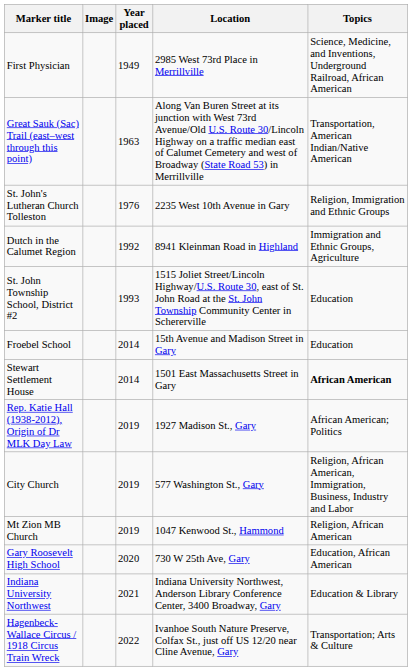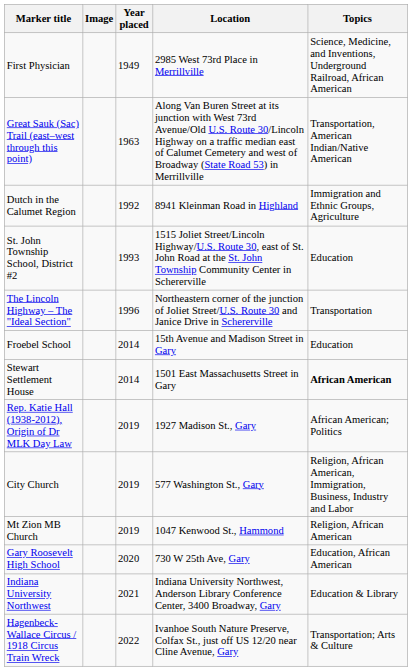 <table class="wikitable sortable" style="width:98%">
 <tr>
 <th>Marker title</th>
 <th class="unsortable">Image</th>
 <th>Year placed</th>
 <th class="unsortable">Location</th>
 <th class="unsortable">Topics</th>
 </tr>
 <tr>
 <td>First Physician</td>
 <td></td>
 <td>1949</td>
 <td>2985 West 73rd Place in <a href='#'>Merrillville</a><br><small></small></td>
 <td>Science, Medicine, and Inventions, Underground Railroad, African American</td>
 </tr>
 <tr>
 <td><a href='#'>Great Sauk (Sac) Trail (east–west through this point)</a></td>
 <td></td>
 <td>1963</td>
 <td>Along Van Buren Street at its junction with West 73rd Avenue/Old <a href='#'>U.S. Route 30</a>/Lincoln Highway on a traffic median east of Calumet Cemetery and west of Broadway (<a href='#'>State Road 53</a>) in Merrillville<br><small></small></td>
 <td>Transportation, American Indian/Native American</td>
 </tr>
 <tr ->
-<td>St. John's Lutheran Church Tolleston</td>
-<td></td>
-<td>1976</td>
-<td>2235 West 10th Avenue in Gary<br><small></small></td>
-<td>Religion, Immigration and Ethnic Groups</td>
-</tr>
-<tr ->
 <td>Dutch in the Calumet Region</td>
 <td></td>
 <td>1992</td>
 <td>8941 Kleinman Road in <a href='#'>Highland</a><br><small></small></td>
 <td>Immigration and Ethnic Groups, Agriculture</td>
 </tr>
 <tr ->
 <td>St. John Township School, District #2</td>
 <td></td>
 <td>1993</td>
 <td>1515 Joliet Street/Lincoln Highway/<a href='#'>U.S. Route 30</a>, east of St. John Road at the <a href='#'>St. John Township</a> Community Center in Schererville<br><small></small></td>
 <td>Education</td>
+</tr>
+<tr ->
+<td> <a href='#'>The Lincoln Highway – The "Ideal Section"</a></td>
+<td></td>
+<td>1996</td>
+<td>Northeastern corner of the junction of Joliet Street/<a href='#'>U.S. Route 30</a> and Janice Drive in <a href='#'>Schererville</a><br><small></small></td>
+<td>Transportation</td>
 </tr>
 <tr ->
 <td>Froebel School</td>
 <td></td>
 <td>2014</td>
 <td>15th Avenue and Madison Street in <a href='#'>Gary</a><br><small></small></td>
 <td>Education</td>
 </tr>
 <tr ->
 <td>Stewart Settlement House</td>
 <td></td>
 <td>2014</td>
 <td>1501 East Massachusetts Street in Gary <br><small></small></td>
 <td><strong>African American</strong></td>
 </tr>
 <tr ->
 <td><a href='#'>Rep. Katie Hall (1938-2012), Origin of Dr MLK Day Law</a></td>
 <td></td>
 <td>2019</td>
 <td>1927 Madison St., <a href='#'>Gary</a><br><small></small></td>
 <td>African American; Politics</td>
 </tr>
 <tr>
 <td>City Church</td>
 <td></td>
 <td>2019</td>
 <td>577 Washington St., <a href='#'>Gary</a><br><small></small></td>
 <td>Religion, African American, Immigration, Business, Industry and Labor</td>
 </tr>
 <tr>
 <td>Mt Zion MB Church</td>
 <td></td>
 <td>2019</td>
 <td>1047 Kenwood St., <a href='#'>Hammond</a><br><small></small></td>
 <td>Religion, African American</td>
 </tr>
 <tr>
 <td><a href='#'>Gary Roosevelt High School</a></td>
 <td></td>
 <td>2020</td>
 <td>730 W 25th Ave, <a href='#'>Gary</a><br><small></small></td>
 <td>Education, African American</td>
 </tr>
 <tr>
 <td><a href='#'>Indiana University Northwest</a></td>
 <td></td>
 <td>2021</td>
 <td>Indiana University Northwest, Anderson Library Conference Center, 3400 Broadway, <a href='#'>Gary</a><br><small></small></td>
 <td>Education & Library</td>
 </tr>
 <tr>
 <td><a href='#'>Hagenbeck-Wallace Circus / 1918 Circus Train Wreck</a></td>
 <td></td>
 <td>2022</td>
 <td>Ivanhoe South Nature Preserve, Colfax St., just off US 12/20 near Cline Avenue, <a href='#'>Gary</a><br><small></small></td>
 <td>Transportation;  Arts & Culture</td>
 </tr>
 </table>
